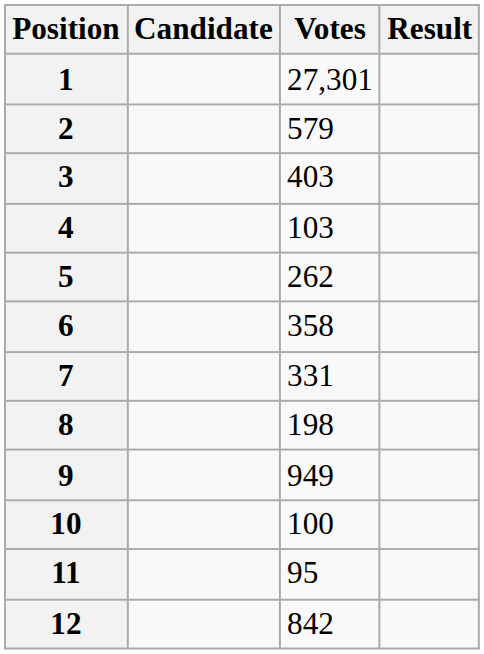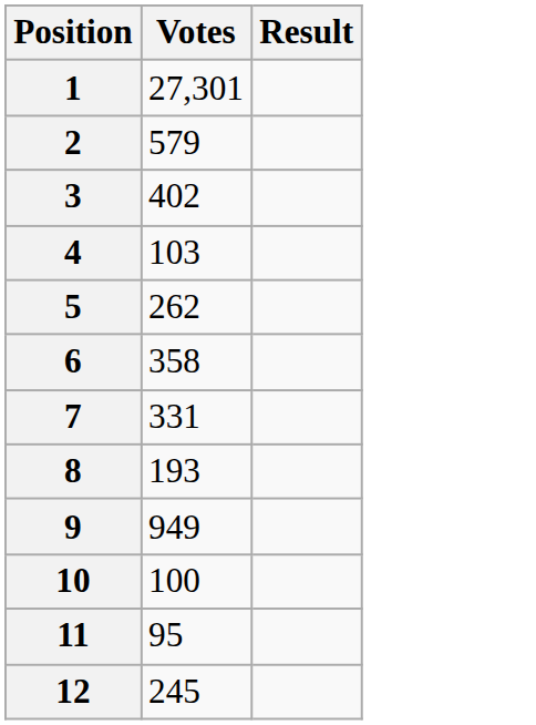 <table class="wikitable sortable col3right">
 <tr>
 <th scope="col">Position</th>
-<th scope="col">Candidate</th>
 <th scope="col">Votes</th>
 <th scope="col">Result</th>
 </tr>
 <tr>
 <th scope="row">1</th>
-<td></td>
 <td>27,301</td>
 <td></td>
 </tr>
 <tr>
 <th scope="row">2</th>
-<td></td>
 <td>579</td>
 <td></td>
 </tr>
 <tr>
 <th scope="row">3</th>
-<td></td>
-<td>403</td>
+<td>402</td>
 <td></td>
 </tr>
 <tr>
 <th scope="row">4</th>
-<td></td>
 <td>103</td>
 <td></td>
 </tr>
 <tr>
 <th scope="row">5</th>
-<td></td>
 <td>262</td>
 <td></td>
 </tr>
 <tr>
 <th scope="row">6</th>
-<td></td>
 <td>358</td>
 <td></td>
 </tr>
 <tr>
 <th scope="row">7</th>
-<td></td>
 <td>331</td>
 <td></td>
 </tr>
 <tr>
 <th scope="row">8</th>
-<td></td>
-<td>198</td>
+<td>193</td>
 <td></td>
 </tr>
 <tr>
 <th scope="row">9</th>
-<td></td>
 <td>949</td>
 <td></td>
 </tr>
 <tr>
 <th scope="row">10</th>
-<td></td>
 <td>100</td>
 <td></td>
 </tr>
 <tr>
 <th scope="row">11</th>
-<td></td>
 <td>95</td>
 <td></td>
 </tr>
 <tr>
 <th scope="row">12</th>
-<td></td>
-<td>842</td>
+<td>245</td>
 <td></td>
 </tr>
 </table>
